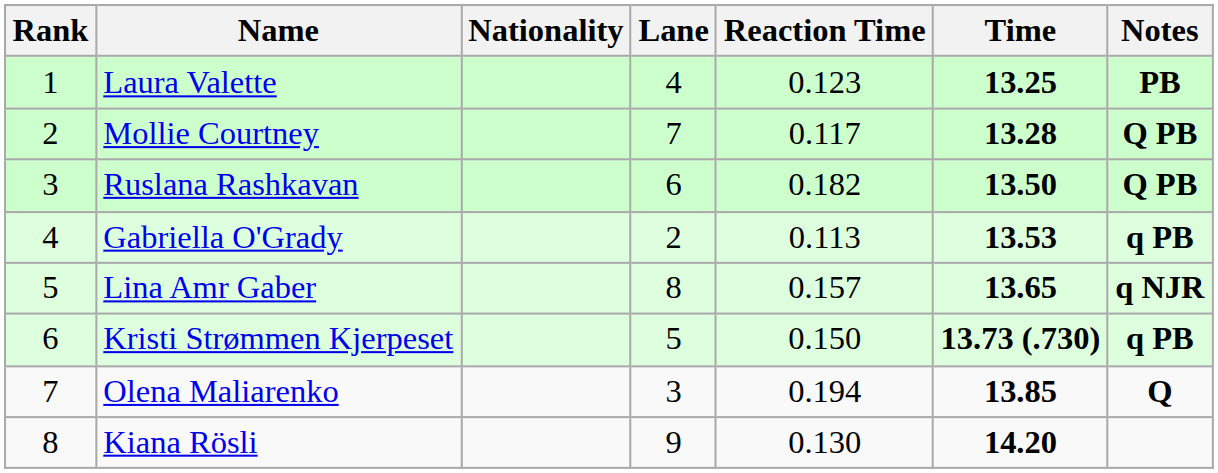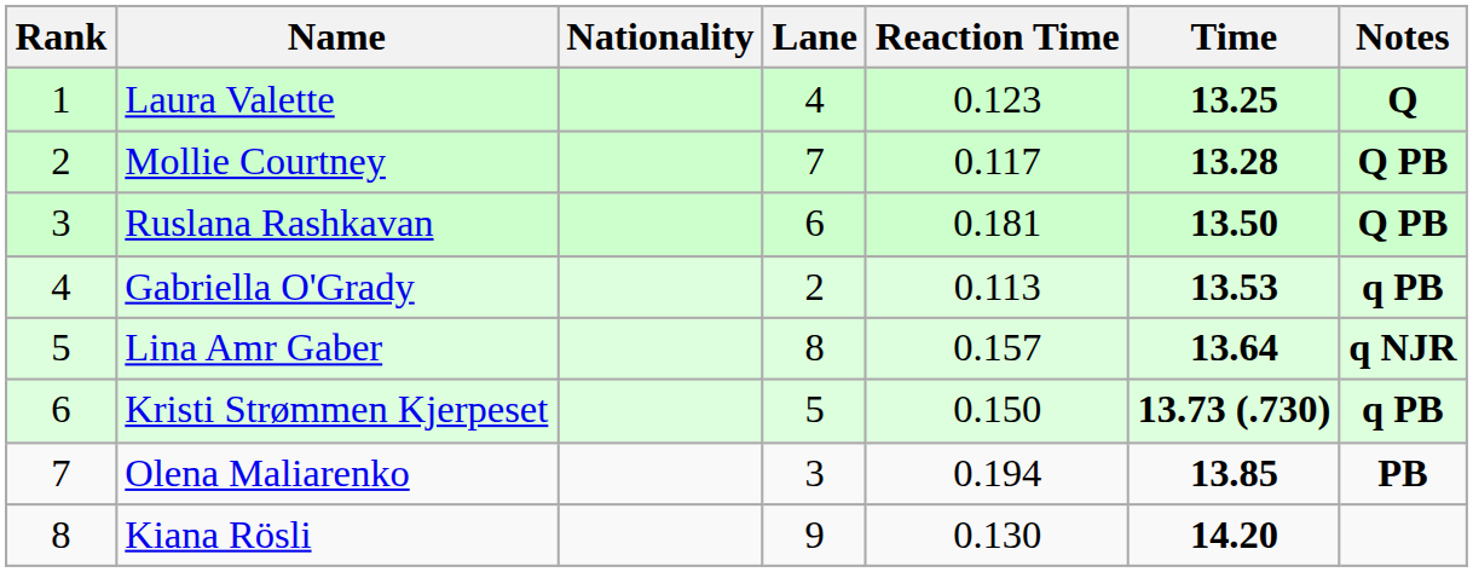 <table class="wikitable sortable" style="text-align:center">
 <tr>
 <th>Rank</th>
 <th>Name</th>
 <th>Nationality</th>
 <th>Lane</th>
 <th>Reaction Time</th>
 <th>Time</th>
 <th>Notes</th>
 </tr>
 <tr bgcolor=ccffcc>
 <td>1</td>
 <td align=left><a href='#'>Laura Valette</a></td>
 <td align=left></td>
 <td>4</td>
 <td>0.123</td>
 <td><strong>13.25</strong></td>
-<td><strong>PB</strong></td>
+<td><strong>Q</strong></td>
 </tr>
 <tr bgcolor=ccffcc>
 <td>2</td>
 <td align=left><a href='#'>Mollie Courtney</a></td>
 <td align=left></td>
 <td>7</td>
 <td>0.117</td>
 <td><strong>13.28</strong></td>
 <td><strong>Q PB</strong></td>
 </tr>
 <tr bgcolor=ccffcc>
 <td>3</td>
 <td align=left><a href='#'>Ruslana Rashkavan</a></td>
 <td align=left></td>
 <td>6</td>
-<td>0.182</td>
+<td>0.181</td>
 <td><strong>13.50</strong></td>
 <td><strong>Q PB</strong></td>
 </tr>
 <tr bgcolor=ddffdd>
 <td>4</td>
 <td align=left><a href='#'>Gabriella O'Grady</a></td>
 <td align=left></td>
 <td>2</td>
 <td>0.113</td>
 <td><strong>13.53</strong></td>
 <td><strong>q PB</strong></td>
 </tr>
 <tr bgcolor=ddffdd>
 <td>5</td>
 <td align=left><a href='#'>Lina Amr Gaber</a></td>
 <td align=left></td>
 <td>8</td>
 <td>0.157</td>
-<td><strong>13.65</strong></td>
+<td><strong>13.64</strong></td>
 <td><strong>q NJR</strong></td>
 </tr>
 <tr bgcolor=ddffdd>
 <td>6</td>
 <td align=left><a href='#'>Kristi Strømmen Kjerpeset</a></td>
 <td align=left></td>
 <td>5</td>
 <td>0.150</td>
 <td><strong>13.73 (.730)</strong></td>
 <td><strong>q PB</strong></td>
 </tr>
 <tr>
 <td>7</td>
 <td align=left><a href='#'>Olena Maliarenko</a></td>
 <td align=left></td>
 <td>3</td>
 <td>0.194</td>
 <td><strong>13.85</strong></td>
-<td><strong>Q</strong></td>
+<td><strong>PB</strong></td>
 </tr>
 <tr>
 <td>8</td>
 <td align=left><a href='#'>Kiana Rösli</a></td>
 <td align=left></td>
 <td>9</td>
 <td>0.130</td>
 <td><strong>14.20</strong></td>
 <td></td>
 </tr>
 </table>
